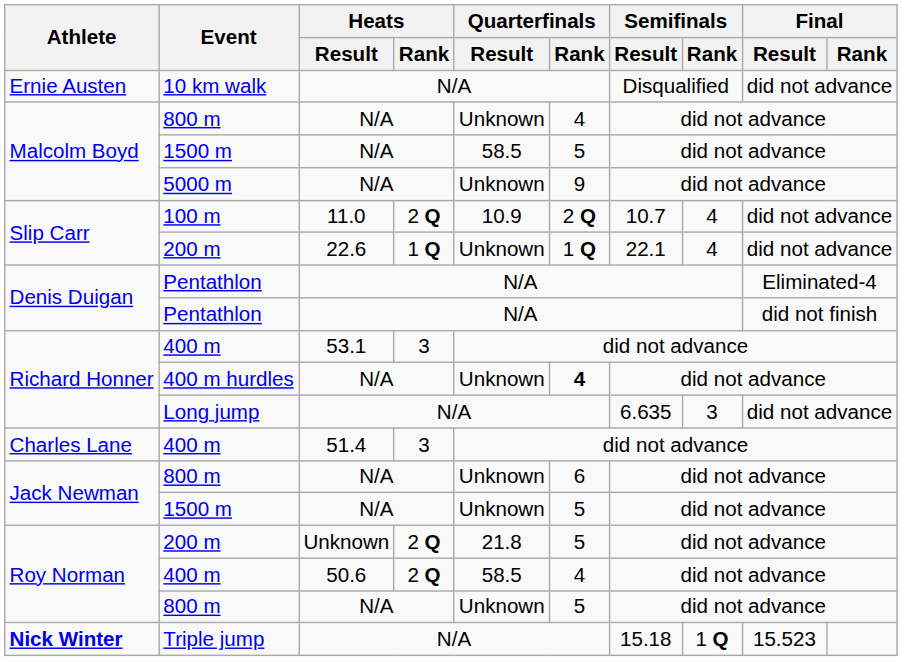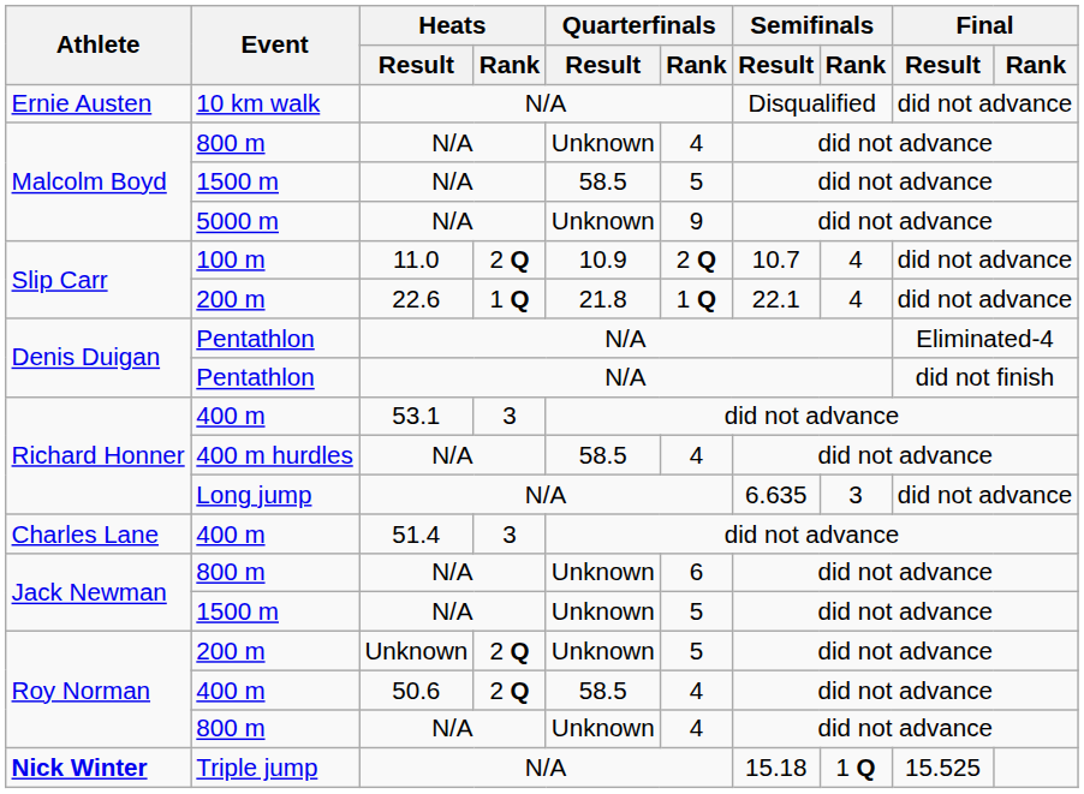 <table class=wikitable style="font-size:90%">
 <tr>
 <th rowspan=2>Athlete</th>
 <th rowspan=2>Event</th>
 <th colspan=2>Heats</th>
 <th colspan=2>Quarterfinals</th>
 <th colspan=2>Semifinals</th>
 <th colspan=2>Final</th>
 </tr>
 <tr>
 <th>Result</th>
 <th>Rank</th>
 <th>Result</th>
 <th>Rank</th>
 <th>Result</th>
 <th>Rank</th>
 <th>Result</th>
 <th>Rank</th>
 </tr>
 <tr>
 <td><a href='#'>Ernie Austen</a></td>
 <td><a href='#'>10 km walk</a></td>
 <td align=center colspan=4>N/A</td>
 <td align=center colspan=2>Disqualified</td>
 <td align=center colspan=2>did not advance</td>
 </tr>
 <tr>
 <td rowspan=3><a href='#'>Malcolm Boyd</a></td>
 <td><a href='#'>800 m</a></td>
 <td align=center colspan=2>N/A</td>
 <td align=center>Unknown</td>
 <td align=center>4</td>
 <td align=center colspan=4>did not advance</td>
 </tr>
 <tr>
 <td><a href='#'>1500 m</a></td>
 <td align=center colspan=2>N/A</td>
 <td align=center>58.5</td>
 <td align=center>5</td>
 <td align=center colspan=4>did not advance</td>
 </tr>
 <tr>
 <td><a href='#'>5000 m</a></td>
 <td align=center colspan=2>N/A</td>
 <td align=center>Unknown</td>
 <td align=center>9</td>
 <td align=center colspan=4>did not advance</td>
 </tr>
 <tr>
 <td rowspan=2><a href='#'>Slip Carr</a></td>
 <td><a href='#'>100 m</a></td>
 <td align=center>11.0</td>
 <td align=center>2 <strong>Q</strong></td>
 <td align=center>10.9</td>
 <td align=center>2 <strong>Q</strong></td>
 <td align=center>10.7</td>
 <td align=center>4</td>
 <td align=center colspan=2>did not advance</td>
 </tr>
 <tr>
 <td><a href='#'>200 m</a></td>
 <td align=center>22.6</td>
 <td align=center>1 <strong>Q</strong></td>
-<td align=center>Unknown</td>
+<td align=center>21.8</td>
 <td align=center>1 <strong>Q</strong></td>
 <td align=center>22.1</td>
 <td align=center>4</td>
 <td align=center colspan=2>did not advance</td>
 </tr>
 <tr>
 <td rowspan=2><a href='#'>Denis Duigan</a></td>
 <td><a href='#'>Pentathlon</a></td>
 <td align=center colspan=6>N/A</td>
 <td align=center colspan=2>Eliminated-4</td>
 </tr>
 <tr>
 <td><a href='#'>Pentathlon</a></td>
 <td align=center colspan=6>N/A</td>
 <td align=center colspan=2>did not finish</td>
 </tr>
 <tr>
 <td rowspan=3><a href='#'>Richard Honner</a></td>
 <td><a href='#'>400 m</a></td>
 <td align=center>53.1</td>
 <td align=center>3</td>
 <td align=center colspan=6>did not advance</td>
 </tr>
 <tr>
 <td><a href='#'>400 m hurdles</a></td>
 <td align=center colspan=2>N/A</td>
-<td align=center>Unknown</td>
-<td align=center><strong>4</strong></td>
+<td align=center>58.5</td>
+<td align=center>4</td>
 <td align=center colspan=4>did not advance</td>
 </tr>
 <tr>
 <td><a href='#'>Long jump</a></td>
 <td align=center colspan=4>N/A</td>
 <td align=center>6.635</td>
 <td align=center>3</td>
 <td align=center colspan=2>did not advance</td>
 </tr>
 <tr>
 <td><a href='#'>Charles Lane</a></td>
 <td><a href='#'>400 m</a></td>
 <td align=center>51.4</td>
 <td align=center>3</td>
 <td align=center colspan=6>did not advance</td>
 </tr>
 <tr>
 <td rowspan=2><a href='#'>Jack Newman</a></td>
 <td><a href='#'>800 m</a></td>
 <td align=center colspan=2>N/A</td>
 <td align=center>Unknown</td>
 <td align=center>6</td>
 <td align=center colspan=4>did not advance</td>
 </tr>
 <tr>
 <td><a href='#'>1500 m</a></td>
 <td align=center colspan=2>N/A</td>
 <td align=center>Unknown</td>
 <td align=center>5</td>
 <td align=center colspan=4>did not advance</td>
 </tr>
 <tr>
 <td rowspan=3><a href='#'>Roy Norman</a></td>
 <td><a href='#'>200 m</a></td>
 <td align=center>Unknown</td>
 <td align=center>2 <strong>Q</strong></td>
-<td align=center>21.8</td>
+<td align=center>Unknown</td>
 <td align=center>5</td>
 <td align=center colspan=4>did not advance</td>
 </tr>
 <tr>
 <td><a href='#'>400 m</a></td>
 <td align=center>50.6</td>
 <td align=center>2 <strong>Q</strong></td>
 <td align=center>58.5</td>
 <td align=center>4</td>
 <td align=center colspan=4>did not advance</td>
 </tr>
 <tr>
 <td><a href='#'>800 m</a></td>
 <td align=center colspan=2>N/A</td>
 <td align=center>Unknown</td>
-<td align=center>5</td>
+<td align=center>4</td>
 <td align=center colspan=4>did not advance</td>
 </tr>
 <tr>
 <td><strong><a href='#'>Nick Winter</a></strong></td>
 <td><a href='#'>Triple jump</a></td>
 <td align=center colspan=4>N/A</td>
 <td align=center>15.18</td>
 <td align=center>1 <strong>Q</strong></td>
-<td align=center>15.523</td>
+<td align=center>15.525</td>
 <td align=center></td>
 </tr>
 </table>
